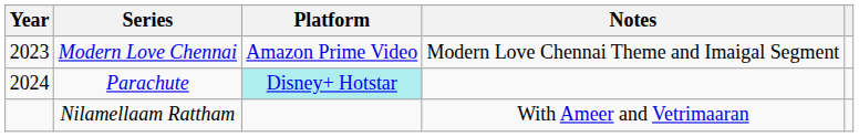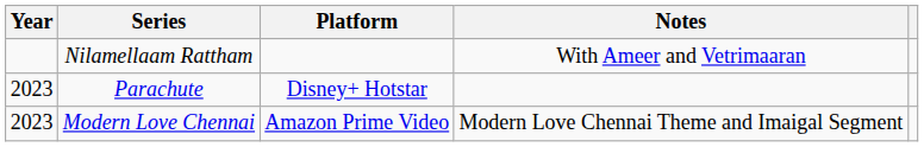 <table class="wikitable" style="text-align:center;">
 <tr>
 <th>Year</th>
 <th>Series</th>
 <th>Platform</th>
 <th>Notes</th>
 <th></th>
 </tr>
 <tr>
+<td></td>
+<td><em>Nilamellaam Rattham</em></td>
+<td></td>
+<td>With <a href='#'>Ameer</a> and <a href='#'>Vetrimaaran</a></td>
+<td></td>
+</tr>
+<tr>
+<td>2023</td>
+<td><em><a href='#'>Parachute</a></em></td>
+<td><a href='#'>Disney+ Hotstar</a></td>
+<td></td>
+<td></td>
+</tr>
+<tr>
 <td>2023</td>
 <td><em><a href='#'>Modern Love Chennai</a></em></td>
 <td><a href='#'>Amazon Prime Video</a></td>
 <td>Modern Love Chennai Theme and Imaigal Segment</td>
 <td></td>
 </tr>
-<tr>
-<td>2024</td>
-<td><em><a href='#'>Parachute</a></em></td>
-<td style="background: paleturquoise;"><a href='#'>Disney+ Hotstar</a></td>
-<td></td>
-<td></td>
-</tr>
-<tr>
-<td></td>
-<td><em>Nilamellaam Rattham</em></td>
-<td></td>
-<td>With <a href='#'>Ameer</a> and <a href='#'>Vetrimaaran</a></td>
-<td></td>
-</tr>
 </table>
